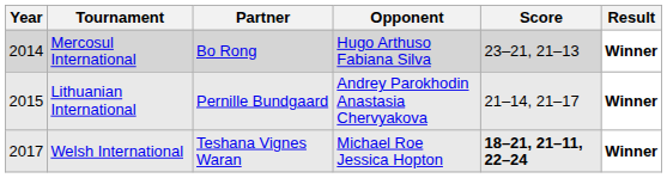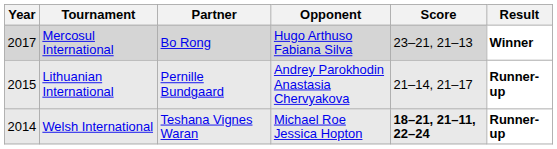 <table class="sortable wikitable" style="font-size: 90%;">
 <tr>
 <th>Year</th>
 <th>Tournament</th>
 <th>Partner</th>
 <th>Opponent</th>
 <th>Score</th>
 <th>Result</th>
 </tr>
 <tr style="background:#D5D5D5">
-<td align="center">2014</td>
+<td align="center">2017</td>
 <td align="left"><a href='#'>Mercosul International</a></td>
 <td align="left"> <a href='#'>Bo Rong</a></td>
 <td align="left"> <a href='#'>Hugo Arthuso</a><br> <a href='#'>Fabiana Silva</a></td>
 <td align="left">23–21, 21–13</td>
 <td style="text-align:left; background:white"> <strong>Winner</strong></td>
 </tr>
 <tr style="background:#E9E9E9">
 <td align="center">2015</td>
 <td align="left"><a href='#'>Lithuanian International</a></td>
 <td align="left"> <a href='#'>Pernille Bundgaard</a></td>
 <td align="left"> <a href='#'>Andrey Parokhodin</a><br> <a href='#'>Anastasia Chervyakova</a></td>
 <td align="left">21–14, 21–17</td>
-<td style="text-align:left; background:white"> <strong>Winner</strong></td>
+<td style="text-align:left; background:white"> <strong>Runner-up</strong></td>
 </tr>
 <tr style="background:#E9E9E9">
-<td align="center">2017</td>
+<td align="center">2014</td>
 <td align="left"><a href='#'>Welsh International</a></td>
 <td align="left"> <a href='#'>Teshana Vignes Waran</a></td>
 <td align="left"> <a href='#'>Michael Roe</a><br> <a href='#'>Jessica Hopton</a></td>
 <td align="left"><strong>18–21, 21–11, 22–24</strong></td>
-<td style="text-align:left; background:white"> <strong>Winner</strong></td>
+<td style="text-align:left; background:white"> <strong>Runner-up</strong></td>
 </tr>
 </table>
